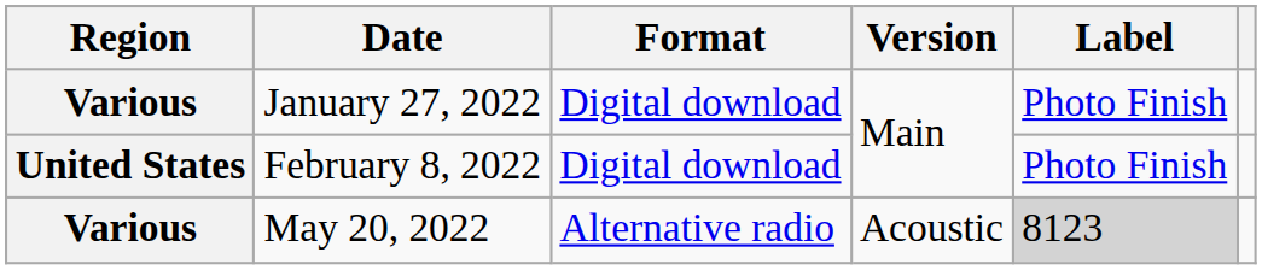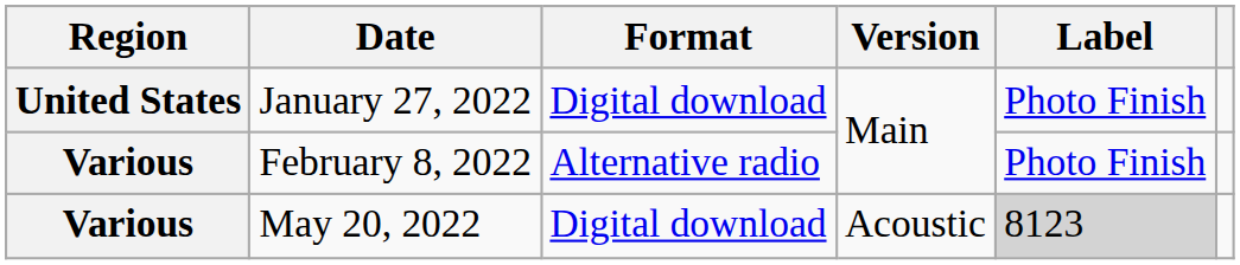 <table class="wikitable plainrowheaders">
 <tr>
 <th scope="col">Region</th>
 <th scope="col">Date</th>
 <th scope="col">Format</th>
 <th scope="col">Version</th>
 <th scope="col">Label</th>
 <th scope="col"></th>
 </tr>
 <tr>
-<th scope="row">Various</th>
+<th scope="row">United States</th>
 <td>January 27, 2022</td>
 <td><a href='#'>Digital download</a></td>
 <td rowspan="2">Main</td>
 <td><a href='#'>Photo Finish</a></td>
 <td align="center"></td>
 </tr>
 <tr>
-<th scope="row">United States</th>
+<th scope="row">Various</th>
 <td>February 8, 2022</td>
-<td><a href='#'>Digital download</a></td>
+<td><a href='#'>Alternative radio</a></td>
 <td><a href='#'>Photo Finish</a></td>
 <td align="center"></td>
 </tr>
 <tr>
 <th scope="row">Various</th>
 <td>May 20, 2022</td>
-<td><a href='#'>Alternative radio</a></td>
+<td><a href='#'>Digital download</a></td>
 <td>Acoustic</td>
 <td style="background: lightgrey;">8123</td>
 <td align="center"></td>
 </tr>
 </table>
